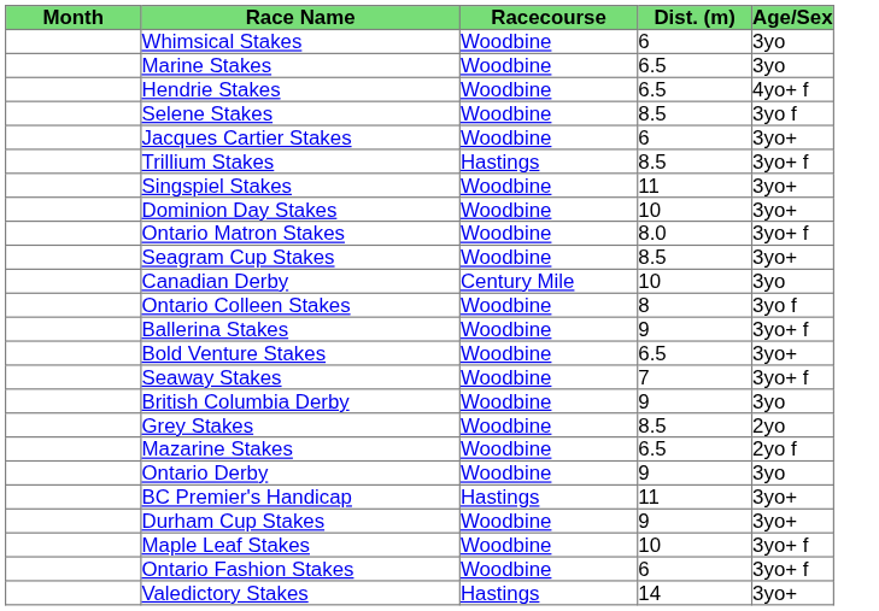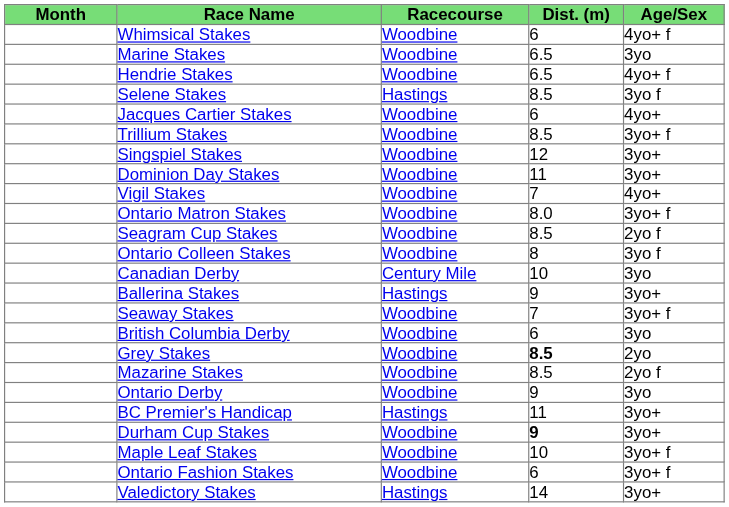 <table class = "sortable" | border="1" cellpadding="0" style="border-collapse: collapse; font-size:90%">
 <tr bgcolor="#77dd77" align="center">
 <th>Month</th>
 <th>Race Name</th>
 <th>Racecourse</th>
 <th>Dist. (m)</th>
 <th>Age/Sex</th>
 </tr>
 <tr>
 <td width=95px></td>
 <td width=225px><a href='#'>Whimsical Stakes</a></td>
 <td width=125px><a href='#'>Woodbine</a></td>
 <td width=80px>6</td>
-<td>3yo</td>
+<td width=85px>4yo+ f</td>
 </tr>
 <tr>
 <td></td>
 <td><a href='#'>Marine Stakes</a></td>
 <td><a href='#'>Woodbine</a></td>
 <td>6.5</td>
 <td>3yo</td>
 </tr>
 <tr>
 <td></td>
 <td><a href='#'>Hendrie Stakes</a></td>
 <td><a href='#'>Woodbine</a></td>
 <td>6.5</td>
 <td>4yo+ f</td>
 </tr>
 <tr>
 <td></td>
 <td><a href='#'>Selene Stakes</a></td>
-<td><a href='#'>Woodbine</a></td>
+<td><a href='#'>Hastings</a></td>
 <td>8.5</td>
 <td>3yo f</td>
 </tr>
 <tr>
 <td></td>
 <td><a href='#'>Jacques Cartier Stakes</a></td>
 <td><a href='#'>Woodbine</a></td>
 <td>6</td>
-<td>3yo+</td>
+<td>4yo+</td>
 </tr>
 <tr>
 <td></td>
 <td><a href='#'>Trillium Stakes</a></td>
-<td><a href='#'>Hastings</a></td>
+<td><a href='#'>Woodbine</a></td>
 <td>8.5</td>
 <td>3yo+ f</td>
 </tr>
 <tr>
 <td></td>
 <td><a href='#'>Singspiel Stakes</a></td>
 <td><a href='#'>Woodbine</a></td>
-<td>11</td>
+<td>12</td>
 <td>3yo+</td>
 </tr>
 <tr>
 <td></td>
 <td><a href='#'>Dominion Day Stakes</a></td>
 <td><a href='#'>Woodbine</a></td>
-<td>10</td>
+<td>11</td>
 <td>3yo+</td>
+</tr>
+<tr>
+<td></td>
+<td><a href='#'>Vigil Stakes</a></td>
+<td><a href='#'>Woodbine</a></td>
+<td>7</td>
+<td>4yo+</td>
 </tr>
 <tr>
 <td></td>
 <td><a href='#'>Ontario Matron Stakes</a></td>
 <td><a href='#'>Woodbine</a></td>
 <td>8.0</td>
 <td>3yo+ f</td>
 </tr>
 <tr>
 <td></td>
 <td><a href='#'>Seagram Cup Stakes</a></td>
 <td><a href='#'>Woodbine</a></td>
 <td>8.5</td>
-<td>3yo+</td>
+<td>2yo f</td>
+</tr>
+<tr>
+<td></td>
+<td><a href='#'>Ontario Colleen Stakes</a></td>
+<td><a href='#'>Woodbine</a></td>
+<td>8</td>
+<td>3yo f</td>
 </tr>
 <tr>
 <td></td>
 <td><a href='#'>Canadian Derby</a></td>
 <td><a href='#'>Century Mile</a></td>
 <td>10</td>
 <td>3yo</td>
 </tr>
 <tr>
 <td></td>
-<td><a href='#'>Ontario Colleen Stakes</a></td>
-<td><a href='#'>Woodbine</a></td>
-<td>8</td>
-<td>3yo f</td>
-</tr>
-<tr>
-<td></td>
 <td><a href='#'>Ballerina Stakes</a></td>
-<td><a href='#'>Woodbine</a></td>
+<td><a href='#'>Hastings</a></td>
 <td>9</td>
-<td>3yo+ f</td>
-</tr>
-<tr>
-<td></td>
-<td><a href='#'>Bold Venture Stakes</a></td>
-<td><a href='#'>Woodbine</a></td>
-<td>6.5</td>
 <td>3yo+</td>
 </tr>
 <tr>
 <td></td>
 <td><a href='#'>Seaway Stakes</a></td>
 <td><a href='#'>Woodbine</a></td>
 <td>7</td>
 <td>3yo+ f</td>
 </tr>
 <tr>
 <td></td>
 <td><a href='#'>British Columbia Derby</a></td>
 <td><a href='#'>Woodbine</a></td>
-<td>9</td>
+<td>6</td>
 <td>3yo</td>
 </tr>
 <tr>
 <td></td>
 <td><a href='#'>Grey Stakes</a></td>
 <td><a href='#'>Woodbine</a></td>
-<td>8.5</td>
+<td><strong>8.5</strong></td>
 <td>2yo</td>
 </tr>
 <tr>
 <td></td>
 <td><a href='#'>Mazarine Stakes</a></td>
 <td><a href='#'>Woodbine</a></td>
-<td>6.5</td>
+<td>8.5</td>
 <td>2yo f</td>
 </tr>
 <tr>
 <td></td>
 <td><a href='#'>Ontario Derby</a></td>
 <td><a href='#'>Woodbine</a></td>
 <td>9</td>
 <td>3yo</td>
 </tr>
 <tr>
 <td></td>
 <td><a href='#'>BC Premier's Handicap</a></td>
 <td><a href='#'>Hastings</a></td>
 <td>11</td>
 <td>3yo+</td>
 </tr>
 <tr>
 <td></td>
 <td><a href='#'>Durham Cup Stakes</a></td>
 <td><a href='#'>Woodbine</a></td>
-<td>9</td>
+<td><strong>9</strong></td>
 <td>3yo+</td>
 </tr>
 <tr>
 <td></td>
 <td><a href='#'>Maple Leaf Stakes</a></td>
 <td><a href='#'>Woodbine</a></td>
 <td>10</td>
 <td>3yo+ f</td>
 </tr>
 <tr>
 <td></td>
 <td><a href='#'>Ontario Fashion Stakes</a></td>
 <td><a href='#'>Woodbine</a></td>
 <td>6</td>
 <td>3yo+ f</td>
 </tr>
 <tr>
 <td></td>
 <td><a href='#'>Valedictory Stakes</a></td>
 <td><a href='#'>Hastings</a></td>
 <td>14</td>
 <td>3yo+</td>
 </tr>
 </table>
